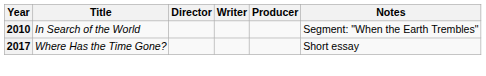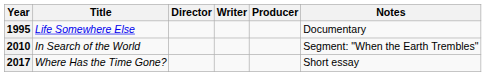 <table class="wikitable">
 <tr>
 <th>Year</th>
 <th>Title</th>
 <th>Director</th>
 <th>Writer</th>
 <th>Producer</th>
 <th>Notes</th>
+</tr>
+<tr>
+<th style="text-align:center;">1995</th>
+<td><em><a href='#'>Life Somewhere Else</a></em></td>
+<td></td>
+<td></td>
+<td></td>
+<td>Documentary</td>
 </tr>
 <tr>
 <th style="text-align:center;">2010</th>
 <td><em>In Search of the World</em></td>
 <td></td>
 <td></td>
 <td></td>
 <td>Segment: "When the Earth Trembles"</td>
 </tr>
 <tr>
 <th style="text-align:center;">2017</th>
 <td><em>Where Has the Time Gone?</em></td>
 <td></td>
 <td></td>
 <td></td>
 <td>Short essay</td>
 </tr>
 </table>
